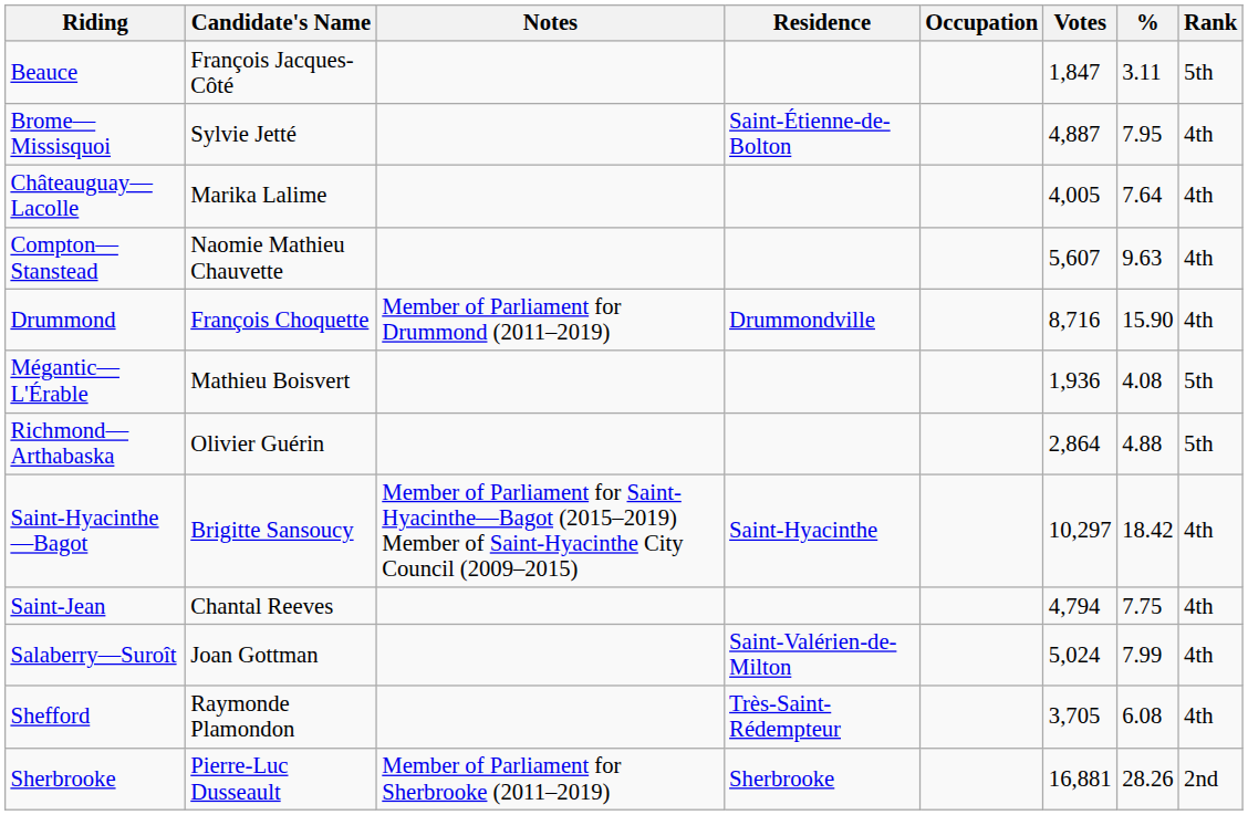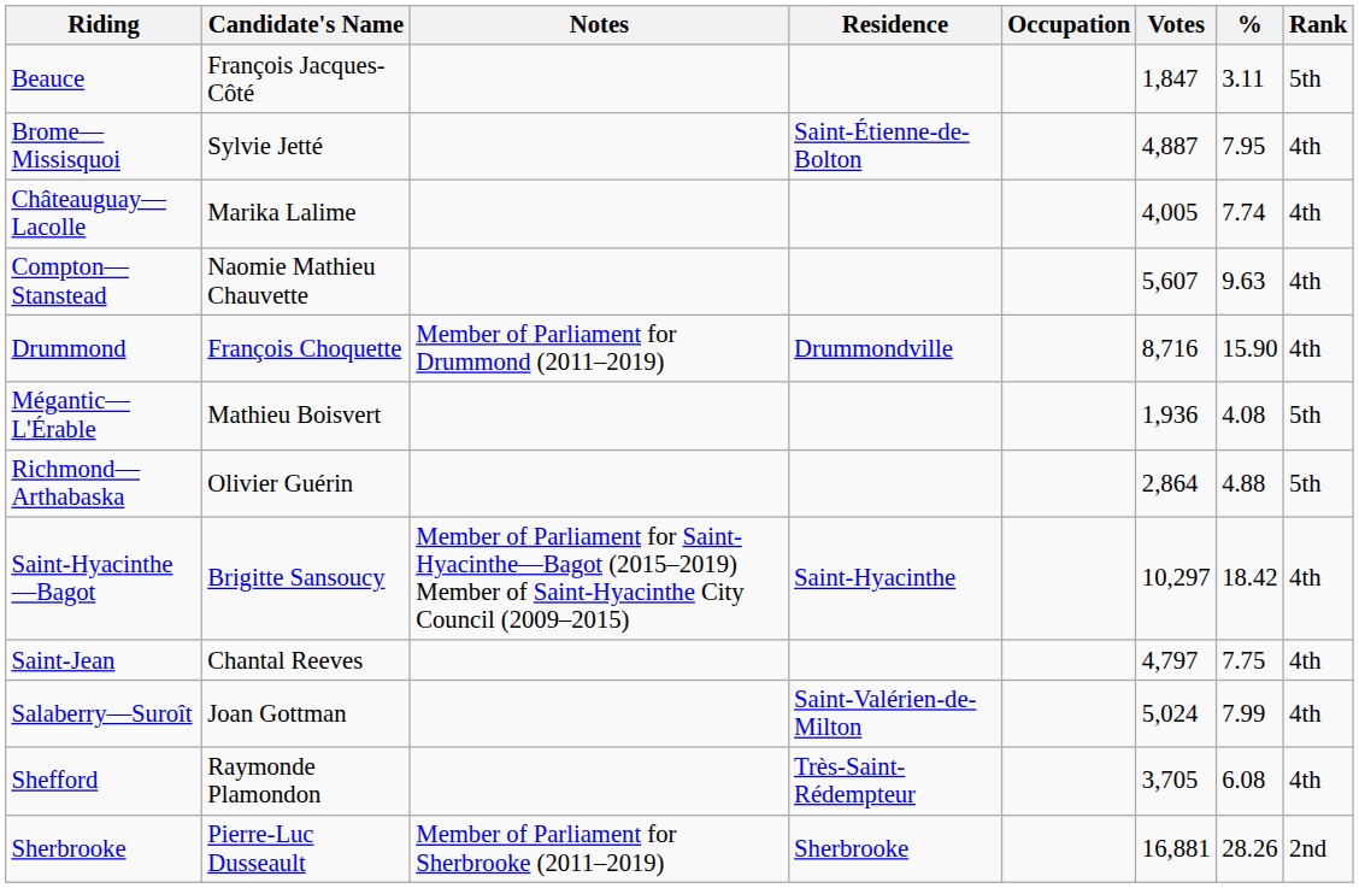 <table class="wikitable sortable">
 <tr>
 <th>Riding<br></th>
 <th>Candidate's Name</th>
 <th>Notes</th>
 <th>Residence</th>
 <th>Occupation</th>
 <th>Votes</th>
 <th>%</th>
 <th>Rank</th>
 </tr>
 <tr>
 <td><a href='#'>Beauce</a></td>
 <td>François Jacques-Côté</td>
 <td></td>
 <td></td>
 <td></td>
 <td>1,847</td>
 <td>3.11</td>
 <td>5th</td>
 </tr>
 <tr>
 <td><a href='#'>Brome—Missisquoi</a></td>
 <td>Sylvie Jetté</td>
 <td></td>
 <td><a href='#'>Saint-Étienne-de-Bolton</a></td>
 <td></td>
 <td>4,887</td>
 <td>7.95</td>
 <td>4th</td>
 </tr>
 <tr>
 <td><a href='#'>Châteauguay—Lacolle</a></td>
 <td>Marika Lalime</td>
 <td></td>
 <td></td>
 <td></td>
 <td>4,005</td>
-<td>7.64</td>
+<td>7.74</td>
 <td>4th</td>
 </tr>
 <tr>
 <td><a href='#'>Compton—Stanstead</a></td>
 <td>Naomie Mathieu Chauvette</td>
 <td></td>
 <td></td>
 <td></td>
 <td>5,607</td>
 <td>9.63</td>
 <td>4th</td>
 </tr>
 <tr>
 <td><a href='#'>Drummond</a></td>
 <td><a href='#'>François Choquette</a></td>
 <td><a href='#'>Member of Parliament</a> for <a href='#'>Drummond</a> (2011–2019)</td>
 <td><a href='#'>Drummondville</a></td>
 <td></td>
 <td>8,716</td>
 <td>15.90</td>
 <td>4th</td>
 </tr>
 <tr>
 <td><a href='#'>Mégantic—L'Érable</a></td>
 <td>Mathieu Boisvert</td>
 <td></td>
 <td></td>
 <td></td>
 <td>1,936</td>
 <td>4.08</td>
 <td>5th</td>
 </tr>
 <tr>
 <td><a href='#'>Richmond—Arthabaska</a></td>
 <td>Olivier Guérin</td>
 <td></td>
 <td></td>
 <td></td>
 <td>2,864</td>
 <td>4.88</td>
 <td>5th</td>
 </tr>
 <tr>
 <td><a href='#'>Saint-Hyacinthe—Bagot</a></td>
 <td><a href='#'>Brigitte Sansoucy</a></td>
 <td><a href='#'>Member of Parliament</a> for <a href='#'>Saint-Hyacinthe—Bagot</a> (2015–2019) <br> Member of <a href='#'>Saint-Hyacinthe</a> City Council (2009–2015)</td>
 <td><a href='#'>Saint-Hyacinthe</a></td>
 <td></td>
 <td>10,297</td>
 <td>18.42</td>
 <td>4th</td>
 </tr>
 <tr>
 <td><a href='#'>Saint-Jean</a></td>
 <td>Chantal Reeves</td>
 <td></td>
 <td></td>
 <td></td>
-<td>4,794</td>
+<td>4,797</td>
 <td>7.75</td>
 <td>4th</td>
 </tr>
 <tr>
 <td><a href='#'>Salaberry—Suroît</a></td>
 <td>Joan Gottman</td>
 <td></td>
 <td><a href='#'>Saint-Valérien-de-Milton</a></td>
 <td></td>
 <td>5,024</td>
 <td>7.99</td>
 <td>4th</td>
 </tr>
 <tr>
 <td><a href='#'>Shefford</a></td>
 <td>Raymonde Plamondon</td>
 <td></td>
 <td><a href='#'>Très-Saint-Rédempteur</a></td>
 <td></td>
 <td>3,705</td>
 <td>6.08</td>
 <td>4th</td>
 </tr>
 <tr>
 <td><a href='#'>Sherbrooke</a></td>
 <td><a href='#'>Pierre-Luc Dusseault</a></td>
 <td><a href='#'>Member of Parliament</a> for <a href='#'>Sherbrooke</a> (2011–2019)</td>
 <td><a href='#'>Sherbrooke</a></td>
 <td></td>
 <td>16,881</td>
 <td>28.26</td>
 <td>2nd</td>
 </tr>
 </table>
